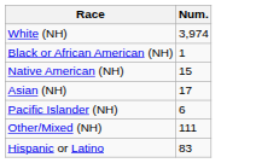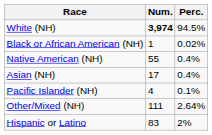 <table class="wikitable">
 <tr>
 <th>Race</th>
 <th>Num.</th>
+<th>Perc.</th>
 </tr>
 <tr>
 <td><a href='#'>White</a> (NH)</td>
-<td>3,974</td>
+<td><strong>3,974</strong></td>
+<td>94.5%</td>
 </tr>
 <tr>
 <td><a href='#'>Black or African American</a> (NH)</td>
 <td>1</td>
+<td>0.02%</td>
 </tr>
 <tr>
 <td><a href='#'>Native American</a> (NH)</td>
-<td>15</td>
+<td>55</td>
+<td>0.4%</td>
 </tr>
 <tr>
 <td><a href='#'>Asian</a> (NH)</td>
 <td>17</td>
+<td>0.4%</td>
 </tr>
 <tr>
 <td><a href='#'>Pacific Islander</a> (NH)</td>
-<td>6</td>
+<td>4</td>
+<td>0.1%</td>
 </tr>
 <tr>
 <td><a href='#'>Other/Mixed</a> (NH)</td>
 <td>111</td>
+<td>2.64%</td>
 </tr>
 <tr>
 <td><a href='#'>Hispanic</a> or <a href='#'>Latino</a></td>
 <td>83</td>
+<td>2%</td>
 </tr>
 </table>
